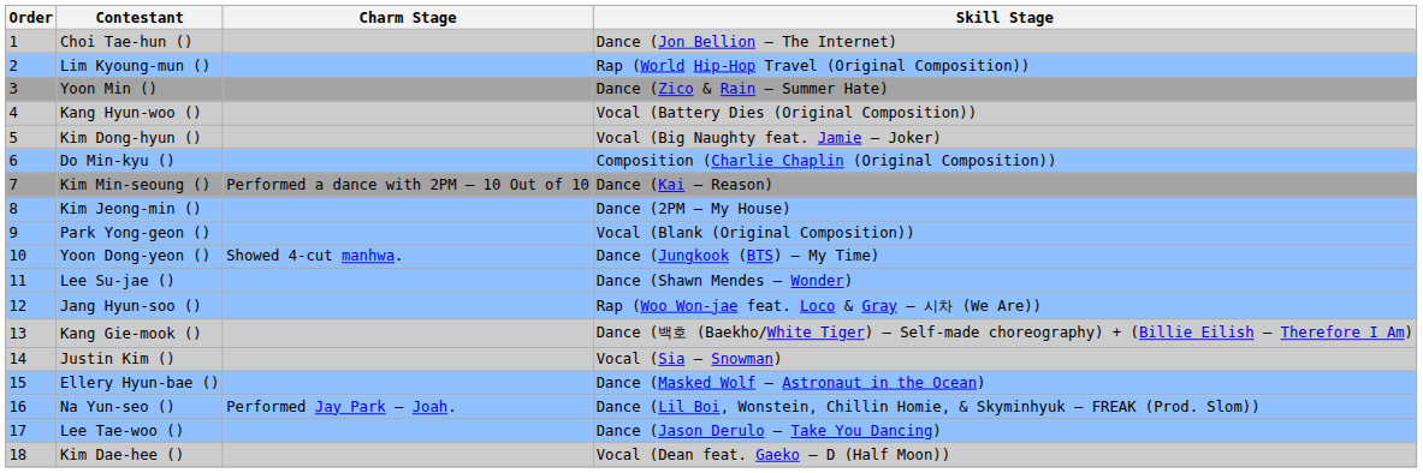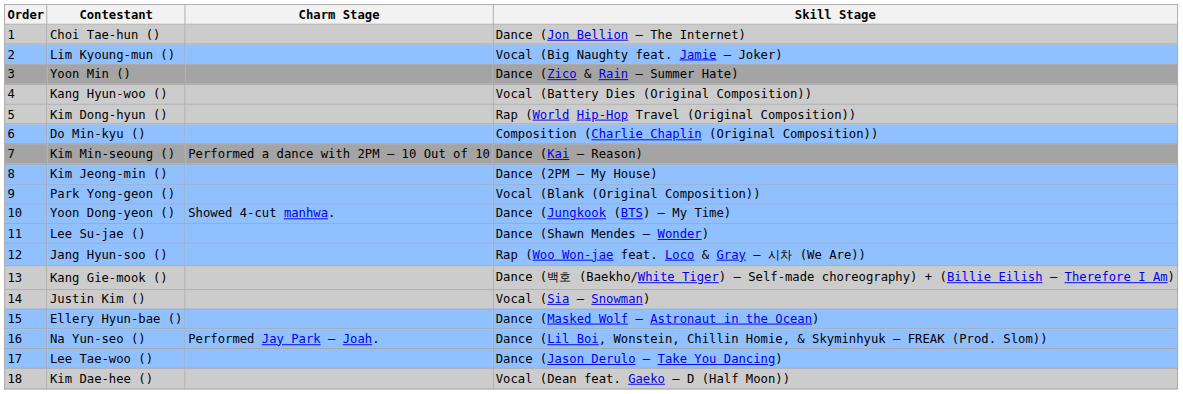 <table class="wikitable">
 <tr>
 <th>Order</th>
 <th>Contestant</th>
 <th>Charm Stage</th>
 <th>Skill Stage</th>
 </tr>
 <tr style="background:#CCCCCC">
 <td>1</td>
 <td>Choi Tae-hun ()</td>
 <td></td>
 <td>Dance (<a href='#'>Jon Bellion</a> – The Internet)</td>
 </tr>
 <tr style="background:#90C0FF">
 <td>2</td>
 <td>Lim Kyoung-mun ()</td>
 <td></td>
-<td>Rap (<a href='#'>World</a> <a href='#'>Hip-Hop</a> Travel (Original Composition))</td>
+<td>Vocal (Big Naughty feat. <a href='#'>Jamie</a> – Joker)</td>
 </tr>
 <tr style="background:#A4A4A4">
 <td>3</td>
 <td>Yoon Min ()</td>
 <td></td>
 <td>Dance (<a href='#'>Zico</a> & <a href='#'>Rain</a> – Summer Hate)</td>
 </tr>
 <tr style="background:#CCCCCC">
 <td>4</td>
 <td>Kang Hyun-woo ()</td>
 <td></td>
 <td>Vocal (Battery Dies (Original Composition))</td>
 </tr>
 <tr style="background:#CCCCCC">
 <td>5</td>
 <td>Kim Dong-hyun ()</td>
 <td></td>
-<td>Vocal (Big Naughty feat. <a href='#'>Jamie</a> – Joker)</td>
+<td>Rap (<a href='#'>World</a> <a href='#'>Hip-Hop</a> Travel (Original Composition))</td>
 </tr>
 <tr style="background:#90C0FF">
 <td>6</td>
 <td>Do Min-kyu ()</td>
 <td></td>
 <td>Composition (<a href='#'>Charlie Chaplin</a> (Original Composition))</td>
 </tr>
 <tr style="background:#A4A4A4">
 <td>7</td>
 <td>Kim Min-seoung ()</td>
 <td>Performed a dance with 2PM – 10 Out of 10</td>
 <td>Dance (<a href='#'>Kai</a> – Reason)</td>
 </tr>
 <tr style="background:#90C0FF">
 <td>8</td>
 <td>Kim Jeong-min ()</td>
 <td></td>
 <td>Dance (2PM – My House)</td>
 </tr>
 <tr style="background:#90C0FF">
 <td>9</td>
 <td>Park Yong-geon ()</td>
 <td></td>
 <td>Vocal (Blank (Original Composition))</td>
 </tr>
 <tr style="background:#90C0FF">
 <td>10</td>
 <td>Yoon Dong-yeon ()</td>
 <td>Showed 4-cut <a href='#'>manhwa</a>.</td>
 <td>Dance (<a href='#'>Jungkook</a> (<a href='#'>BTS</a>) – My Time)</td>
 </tr>
 <tr style="background:#90C0FF">
 <td>11</td>
 <td>Lee Su-jae ()</td>
 <td></td>
 <td>Dance (Shawn Mendes – <a href='#'>Wonder</a>)</td>
 </tr>
 <tr style="background:#90C0FF">
 <td>12</td>
 <td>Jang Hyun-soo ()</td>
 <td></td>
 <td>Rap (<a href='#'>Woo Won-jae</a> feat. <a href='#'>Loco</a> & <a href='#'>Gray</a> – 시차 (We Are))</td>
 </tr>
 <tr style="background:#CCCCCC">
 <td>13</td>
 <td>Kang Gie-mook ()</td>
 <td></td>
 <td>Dance (백호 (Baekho/<a href='#'>White Tiger</a>) – Self-made choreography) + (<a href='#'>Billie Eilish</a> – <a href='#'>Therefore I Am</a>)</td>
 </tr>
 <tr style="background:#CCCCCC">
 <td>14</td>
 <td>Justin Kim ()</td>
 <td></td>
 <td>Vocal (<a href='#'>Sia</a> – <a href='#'>Snowman</a>)</td>
 </tr>
 <tr style="background:#90C0FF">
 <td>15</td>
 <td>Ellery Hyun-bae ()</td>
 <td></td>
 <td>Dance (<a href='#'>Masked Wolf</a> – <a href='#'>Astronaut in the Ocean</a>)</td>
 </tr>
 <tr style="background:#90C0FF">
 <td>16</td>
 <td>Na Yun-seo ()</td>
 <td>Performed <a href='#'>Jay Park</a> – <a href='#'>Joah</a>.</td>
 <td>Dance (<a href='#'>Lil Boi</a>, Wonstein, Chillin Homie, & Skyminhyuk – FREAK (Prod. Slom))</td>
 </tr>
 <tr style="background:#90C0FF">
 <td>17</td>
 <td>Lee Tae-woo ()</td>
 <td></td>
 <td>Dance (<a href='#'>Jason Derulo</a> – <a href='#'>Take You Dancing</a>)</td>
 </tr>
 <tr style="background:#CCCCCC">
 <td>18</td>
 <td>Kim Dae-hee ()</td>
 <td></td>
 <td>Vocal (Dean feat. <a href='#'>Gaeko</a> – D (Half Moon))</td>
 </tr>
 <tr>
 </tr>
 </table>
